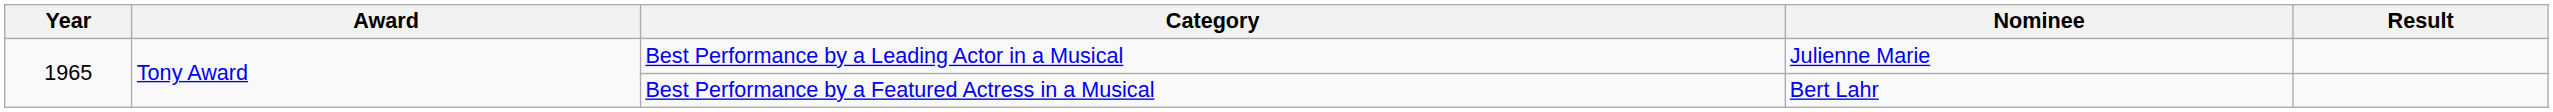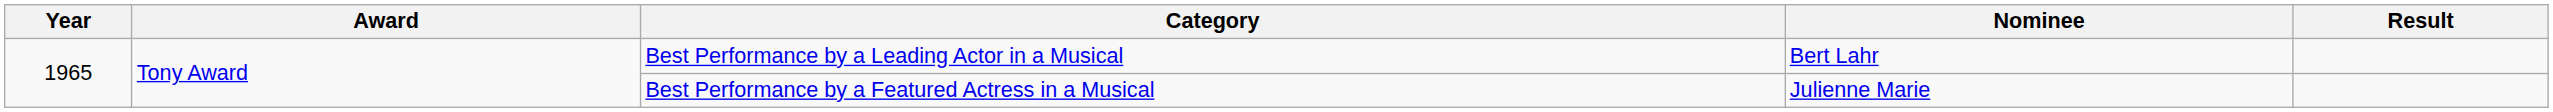 <table class="wikitable" width="95%">
 <tr>
 <th width="5%">Year</th>
 <th width="20%">Award</th>
 <th width="45%">Category</th>
 <th width="20%">Nominee</th>
 <th width="10%">Result</th>
 </tr>
 <tr>
 <td rowspan="2" align="center">1965</td>
 <td rowspan="2"><a href='#'>Tony Award</a></td>
 <td><a href='#'>Best Performance by a Leading Actor in a Musical</a></td>
-<td><a href='#'>Julienne Marie</a></td>
+<td><a href='#'>Bert Lahr</a></td>
 <td></td>
 </tr>
 <tr>
 <td><a href='#'>Best Performance by a Featured Actress in a Musical</a></td>
-<td><a href='#'>Bert Lahr</a></td>
+<td><a href='#'>Julienne Marie</a></td>
 <td></td>
 </tr>
 </table>
